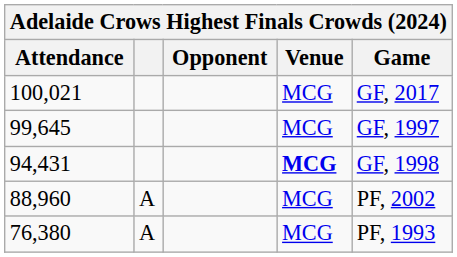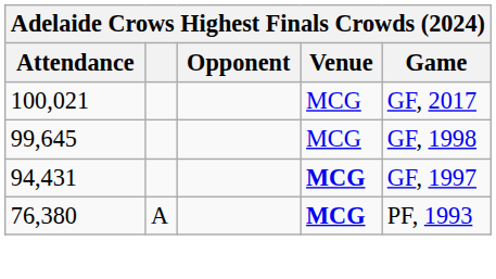 <table class="wikitable sortable">
 <tr>
 <th colspan=5>Adelaide Crows Highest Finals Crowds (2024)</th>
 </tr>
 <tr>
 <th>Attendance</th>
 <th></th>
 <th>Opponent</th>
 <th>Venue</th>
 <th>Game</th>
 </tr>
 <tr>
 <td>100,021</td>
 <td></td>
 <td></td>
 <td><a href='#'>MCG</a></td>
 <td><a href='#'>GF</a>, <a href='#'>2017</a></td>
 </tr>
 <tr>
 <td>99,645</td>
 <td></td>
 <td></td>
 <td><a href='#'>MCG</a></td>
-<td><a href='#'>GF</a>, <a href='#'>1997</a></td>
+<td><a href='#'>GF</a>, <a href='#'>1998</a></td>
 </tr>
 <tr>
 <td>94,431</td>
 <td></td>
 <td></td>
 <td><strong><a href='#'>MCG</a></strong></td>
-<td><a href='#'>GF</a>, <a href='#'>1998</a></td>
-</tr>
-<tr>
-<td>88,960</td>
-<td>A</td>
-<td></td>
-<td><a href='#'>MCG</a></td>
-<td>PF, <a href='#'>2002</a></td>
+<td><a href='#'>GF</a>, <a href='#'>1997</a></td>
 </tr>
 <tr>
 <td>76,380</td>
 <td>A</td>
 <td></td>
-<td><a href='#'>MCG</a></td>
+<td><strong><a href='#'>MCG</a></strong></td>
 <td>PF, <a href='#'>1993</a></td>
 </tr>
 </table>
